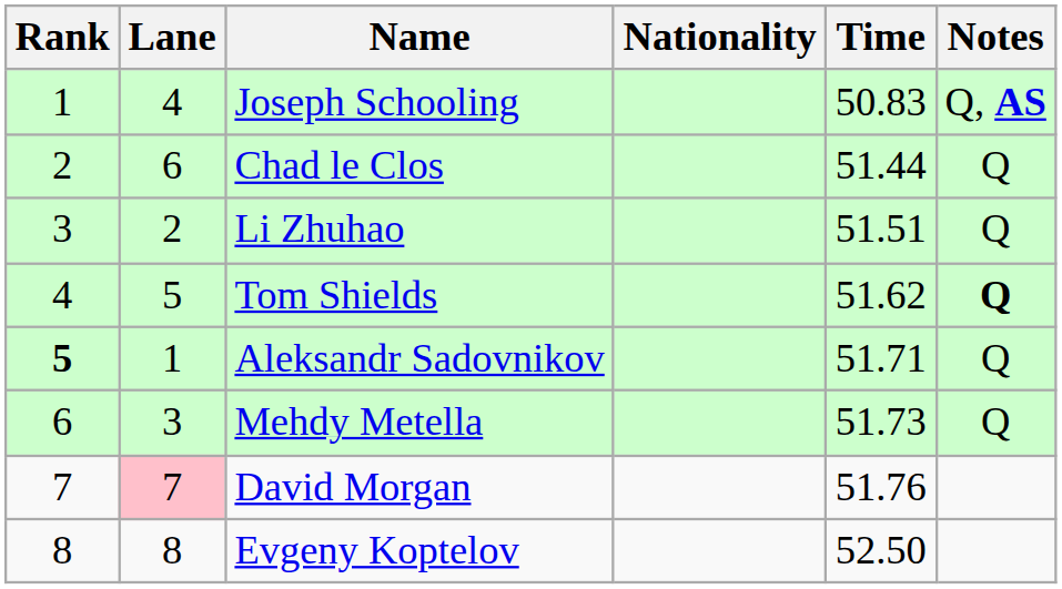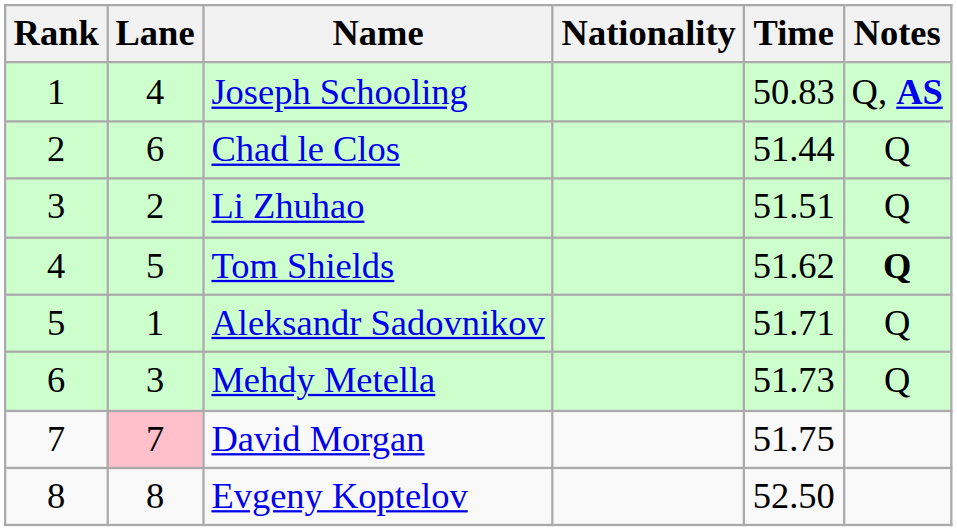 <table class="wikitable sortable" style="text-align:center">
 <tr>
 <th>Rank</th>
 <th>Lane</th>
 <th>Name</th>
 <th>Nationality</th>
 <th>Time</th>
 <th>Notes</th>
 </tr>
 <tr bgcolor=#ccffcc>
 <td>1</td>
 <td>4</td>
 <td align="left"><a href='#'>Joseph Schooling</a></td>
 <td align="left"></td>
 <td>50.83</td>
 <td>Q, <strong><a href='#'>AS</a></strong></td>
 </tr>
 <tr bgcolor=#ccffcc>
 <td>2</td>
 <td>6</td>
 <td align="left"><a href='#'>Chad le Clos</a></td>
 <td align=left></td>
 <td>51.44</td>
 <td>Q</td>
 </tr>
 <tr bgcolor=#ccffcc>
 <td>3</td>
 <td>2</td>
 <td align="left"><a href='#'>Li Zhuhao</a></td>
 <td align="left"></td>
 <td>51.51</td>
 <td>Q</td>
 </tr>
 <tr bgcolor=#ccffcc>
 <td>4</td>
 <td>5</td>
 <td align="left"><a href='#'>Tom Shields</a></td>
 <td align="left"></td>
 <td>51.62</td>
 <td><strong>Q</strong></td>
 </tr>
 <tr bgcolor=#ccffcc>
-<td><strong>5</strong></td>
+<td>5</td>
 <td>1</td>
 <td align="left"><a href='#'>Aleksandr Sadovnikov</a></td>
 <td align="left"></td>
 <td>51.71</td>
 <td>Q</td>
 </tr>
 <tr bgcolor=#ccffcc>
 <td>6</td>
 <td>3</td>
 <td align="left"><a href='#'>Mehdy Metella</a></td>
 <td align="left"></td>
 <td>51.73</td>
 <td>Q</td>
 </tr>
 <tr>
 <td>7</td>
 <td style="background: pink;">7</td>
 <td align="left"><a href='#'>David Morgan</a></td>
 <td align="left"></td>
-<td>51.76</td>
+<td>51.75</td>
 <td></td>
 </tr>
 <tr>
 <td>8</td>
 <td>8</td>
 <td align="left"><a href='#'>Evgeny Koptelov</a></td>
 <td align="left"></td>
 <td>52.50</td>
 <td></td>
 </tr>
 </table>
